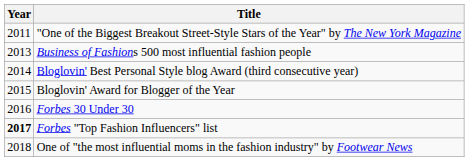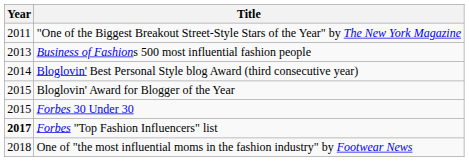 <table class="wikitable">
 <tr>
 <th>Year</th>
 <th>Title</th>
 </tr>
 <tr>
 <td>2011</td>
 <td>"One of the Biggest Breakout Street-Style Stars of the Year" by <a href='#'><em>The New York Magazine</em></a></td>
 </tr>
 <tr>
 <td>2013</td>
 <td><em><a href='#'>Business of Fashion</a></em>s 500 most influential fashion people</td>
 </tr>
 <tr>
 <td>2014</td>
 <td><a href='#'>Bloglovin'</a> Best Personal Style blog Award (third consecutive year)</td>
 </tr>
 <tr>
 <td>2015</td>
 <td>Bloglovin' Award for Blogger of the Year</td>
 </tr>
 <tr>
-<td>2016</td>
+<td>2015</td>
 <td><a href='#'><em>Forbes</em> 30 Under 30</a></td>
 </tr>
 <tr>
 <td><strong>2017</strong></td>
 <td><em><a href='#'>Forbes</a></em> "Top Fashion Influencers" list</td>
 </tr>
 <tr>
 <td>2018</td>
 <td>One of "the most influential moms in the fashion industry" by <em><a href='#'>Footwear News</a></em></td>
 </tr>
 </table>
